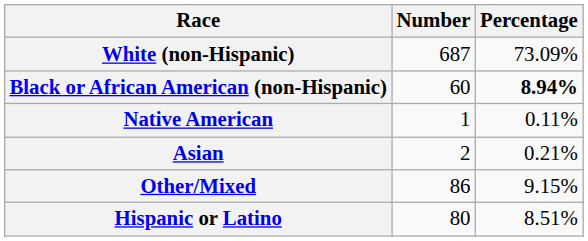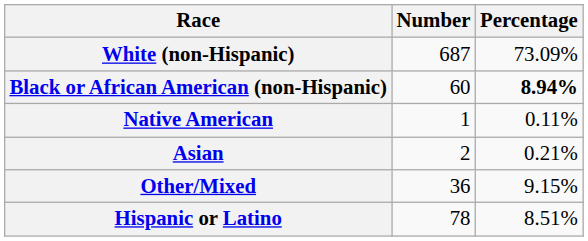 <table class="wikitable" style="text-align:right">
 <tr>
 <th scope="col">Race</th>
 <th scope="col">Number</th>
 <th scope="col">Percentage</th>
 </tr>
 <tr>
 <th scope="row"><a href='#'>White</a> (non-Hispanic)</th>
 <td>687</td>
 <td>73.09%</td>
 </tr>
 <tr>
 <th scope="row"><a href='#'>Black or African American</a> (non-Hispanic)</th>
 <td>60</td>
 <td><strong>8.94%</strong></td>
 </tr>
 <tr>
 <th scope="row"><a href='#'>Native American</a></th>
 <td>1</td>
 <td>0.11%</td>
 </tr>
 <tr>
 <th scope="row"><a href='#'>Asian</a></th>
 <td>2</td>
 <td>0.21%</td>
 </tr>
 <tr>
 <th scope="row"><a href='#'>Other/Mixed</a></th>
-<td>86</td>
+<td>36</td>
 <td>9.15%</td>
 </tr>
 <tr>
 <th scope="row"><a href='#'>Hispanic</a> or <a href='#'>Latino</a></th>
-<td>80</td>
+<td>78</td>
 <td>8.51%</td>
 </tr>
 </table>
